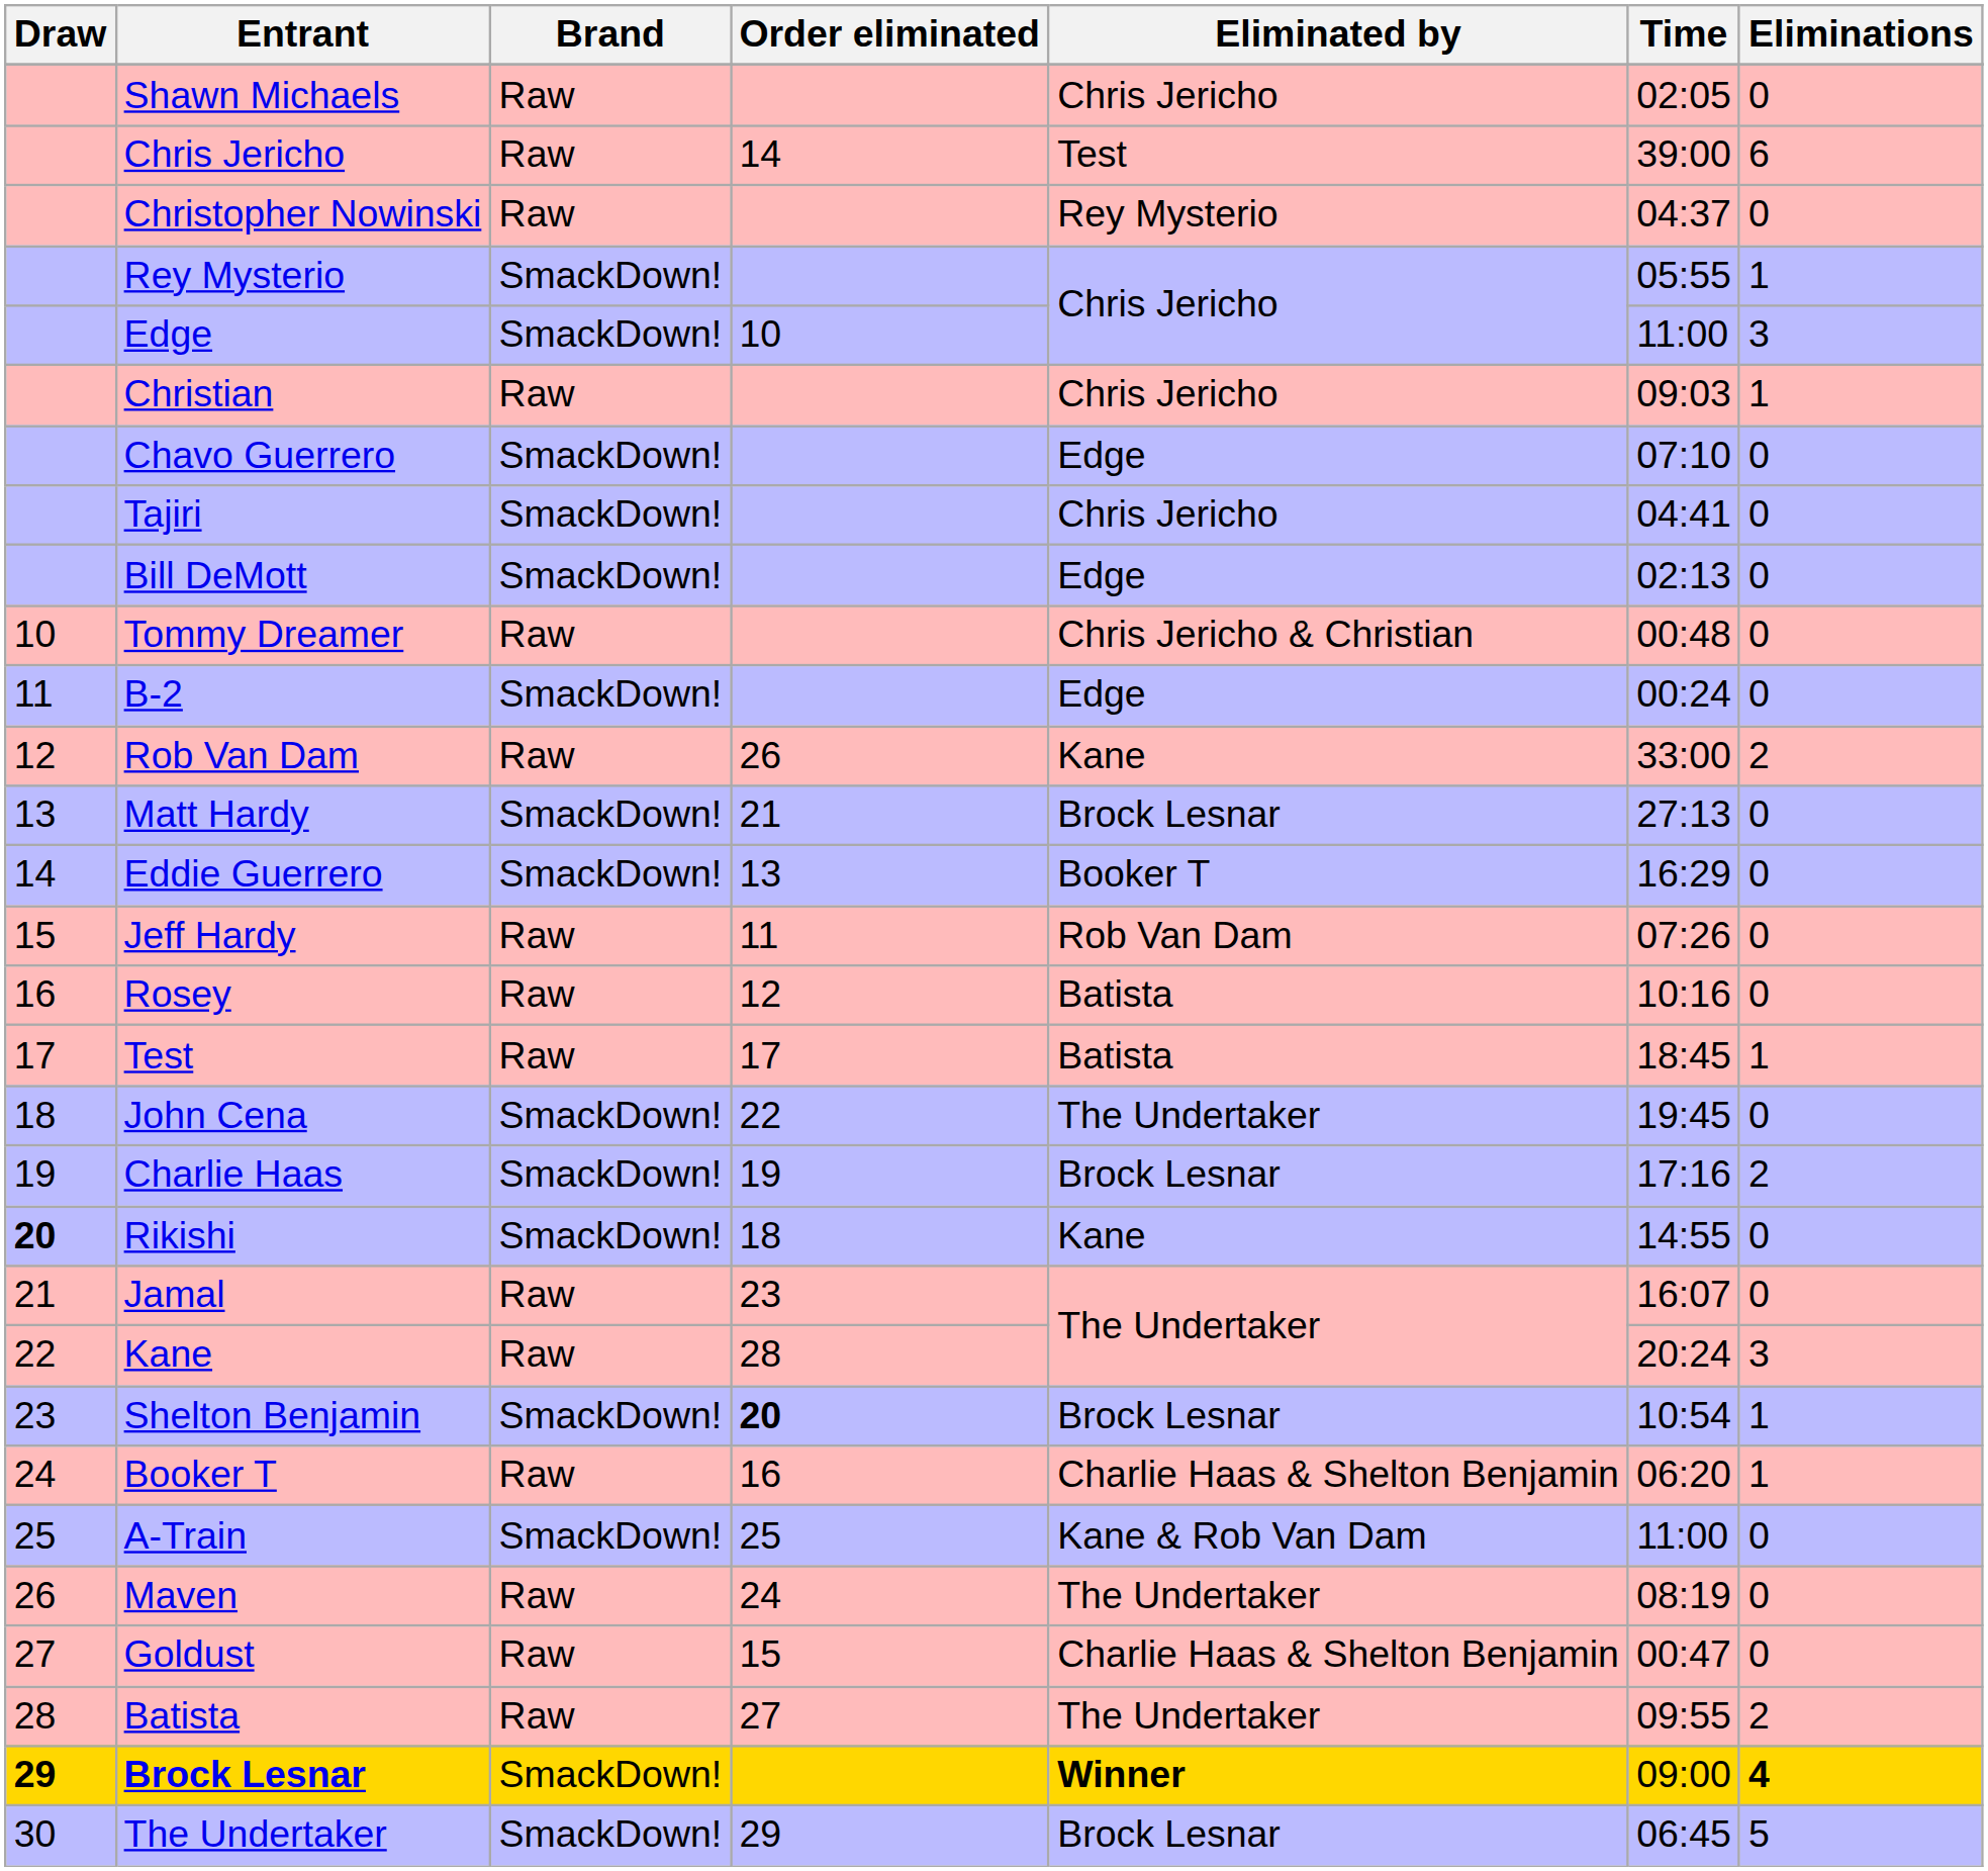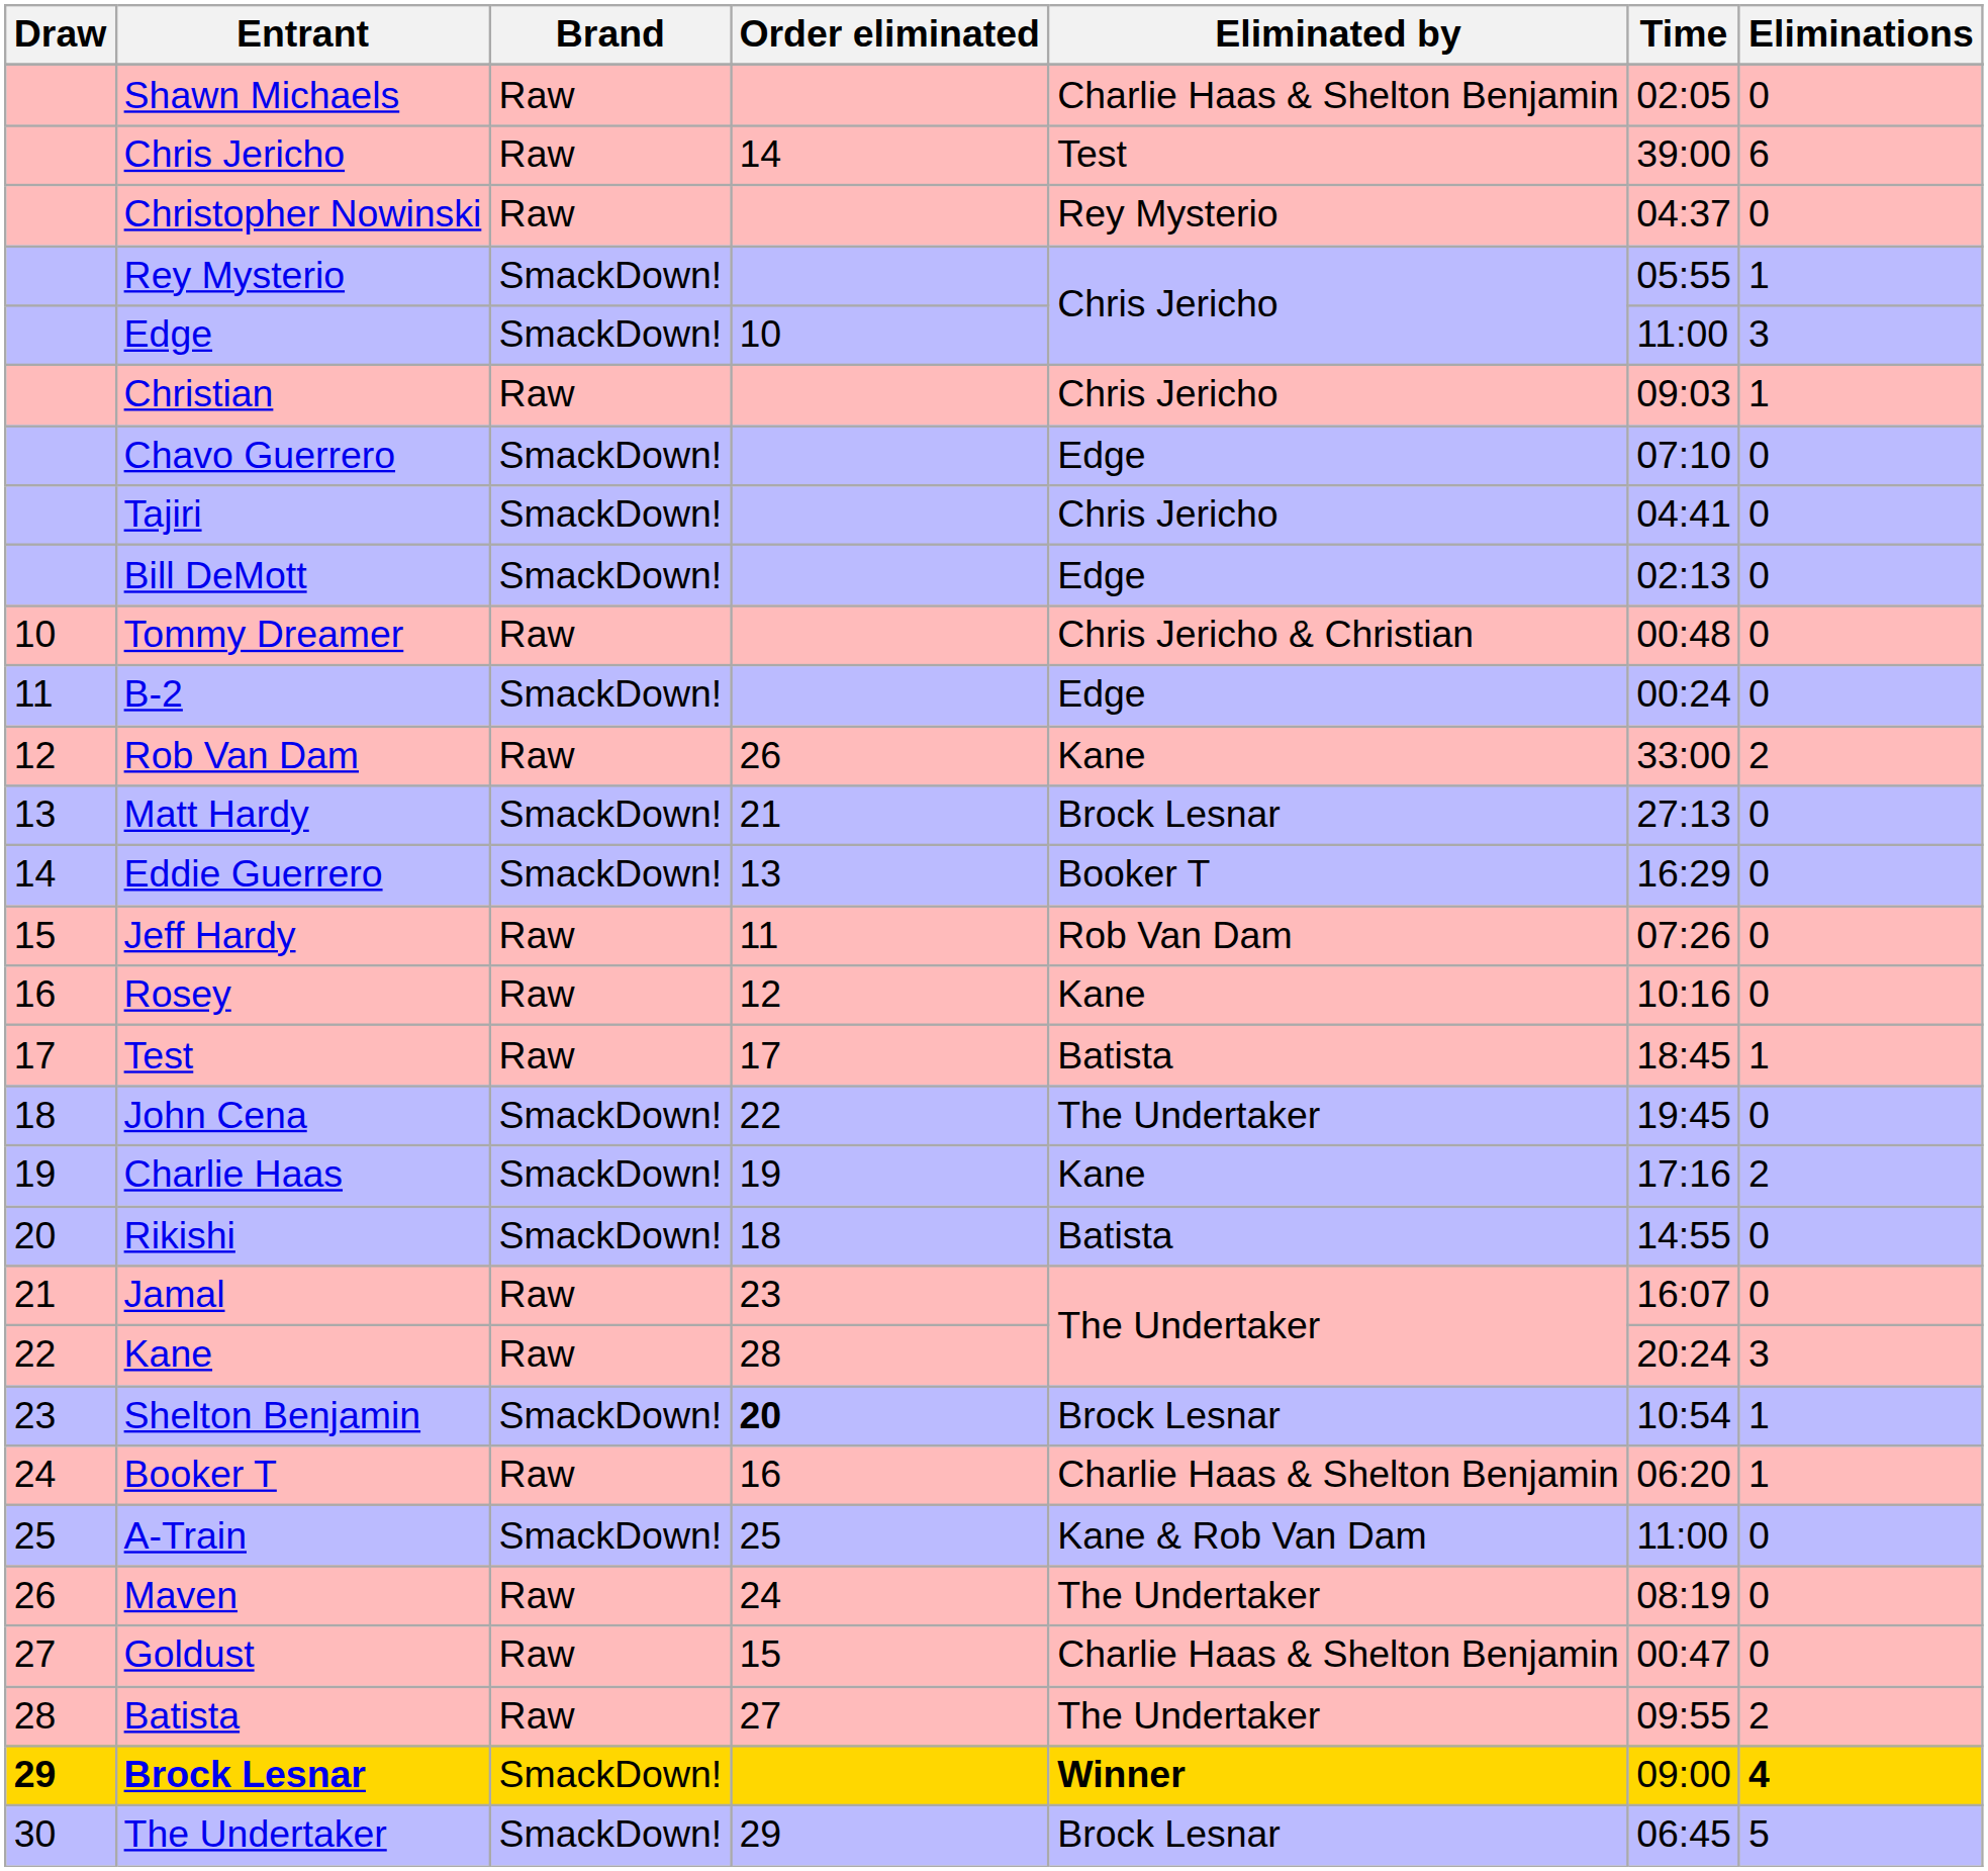 <table class="wikitable sortable">
 <tr>
 <th>Draw</th>
 <th>Entrant</th>
 <th>Brand</th>
 <th>Order eliminated</th>
 <th>Eliminated by</th>
 <th>Time</th>
 <th>Eliminations</th>
 </tr>
 <tr>
 </tr>
 <tr style="background: #FBB;">
 <td></td>
 <td><a href='#'>Shawn Michaels</a></td>
 <td>Raw</td>
 <td></td>
-<td>Chris Jericho</td>
+<td>Charlie Haas & Shelton Benjamin</td>
 <td>02:05</td>
 <td>0</td>
 </tr>
 <tr style="background: #FBB;">
 <td></td>
 <td><a href='#'>Chris Jericho</a></td>
 <td>Raw</td>
 <td>14</td>
 <td>Test</td>
 <td>39:00</td>
 <td>6</td>
 </tr>
 <tr style="background: #FBB;">
 <td></td>
 <td><a href='#'>Christopher Nowinski</a></td>
 <td>Raw</td>
 <td></td>
 <td>Rey Mysterio</td>
 <td>04:37</td>
 <td>0</td>
 </tr>
 <tr style="background: #BBF;">
 <td></td>
 <td><a href='#'>Rey Mysterio</a></td>
 <td>SmackDown!</td>
 <td></td>
 <td rowspan="2">Chris Jericho</td>
 <td>05:55</td>
 <td>1</td>
 </tr>
 <tr style="background: #BBF;">
 <td></td>
 <td><a href='#'>Edge</a></td>
 <td>SmackDown!</td>
 <td>10</td>
 <td>11:00</td>
 <td>3</td>
 </tr>
 <tr style="background: #FBB;">
 <td></td>
 <td><a href='#'>Christian</a></td>
 <td>Raw</td>
 <td></td>
 <td>Chris Jericho</td>
 <td>09:03</td>
 <td>1</td>
 </tr>
 <tr style="background: #BBF;">
 <td></td>
 <td><a href='#'>Chavo Guerrero</a></td>
 <td>SmackDown!</td>
 <td></td>
 <td>Edge</td>
 <td>07:10</td>
 <td>0</td>
 </tr>
 <tr style="background: #BBF;">
 <td></td>
 <td><a href='#'>Tajiri</a></td>
 <td>SmackDown!</td>
 <td></td>
 <td>Chris Jericho</td>
 <td>04:41</td>
 <td>0</td>
 </tr>
 <tr style="background: #BBF;">
 <td></td>
 <td><a href='#'>Bill DeMott</a></td>
 <td>SmackDown!</td>
 <td></td>
 <td>Edge</td>
 <td>02:13</td>
 <td>0</td>
 </tr>
 <tr style="background: #FBB;">
 <td>10</td>
 <td><a href='#'>Tommy Dreamer</a></td>
 <td>Raw</td>
 <td></td>
 <td>Chris Jericho & Christian</td>
 <td>00:48</td>
 <td>0</td>
 </tr>
 <tr style="background: #BBF;">
 <td>11</td>
 <td><a href='#'>B-2</a></td>
 <td>SmackDown!</td>
 <td></td>
 <td>Edge</td>
 <td>00:24</td>
 <td>0</td>
 </tr>
 <tr style="background: #FBB;">
 <td>12</td>
 <td><a href='#'>Rob Van Dam</a></td>
 <td>Raw</td>
 <td>26</td>
 <td>Kane</td>
 <td>33:00</td>
 <td>2</td>
 </tr>
 <tr style="background: #BBF;">
 <td>13</td>
 <td><a href='#'>Matt Hardy</a></td>
 <td>SmackDown!</td>
 <td>21</td>
 <td>Brock Lesnar</td>
 <td>27:13</td>
 <td>0</td>
 </tr>
 <tr style="background: #BBF;">
 <td>14</td>
 <td><a href='#'>Eddie Guerrero</a></td>
 <td>SmackDown!</td>
 <td>13</td>
 <td>Booker T</td>
 <td>16:29</td>
 <td>0</td>
 </tr>
 <tr style="background: #FBB;">
 <td>15</td>
 <td><a href='#'>Jeff Hardy</a></td>
 <td>Raw</td>
 <td>11</td>
 <td>Rob Van Dam</td>
 <td>07:26</td>
 <td>0</td>
 </tr>
 <tr style="background: #FBB;">
 <td>16</td>
 <td><a href='#'>Rosey</a></td>
 <td>Raw</td>
 <td>12</td>
-<td>Batista</td>
+<td>Kane</td>
 <td>10:16</td>
 <td>0</td>
 </tr>
 <tr style="background: #FBB;">
 <td>17</td>
 <td><a href='#'>Test</a></td>
 <td>Raw</td>
 <td>17</td>
 <td>Batista</td>
 <td>18:45</td>
 <td>1</td>
 </tr>
 <tr style="background: #BBF;">
 <td>18</td>
 <td><a href='#'>John Cena</a></td>
 <td>SmackDown!</td>
 <td>22</td>
 <td>The Undertaker</td>
 <td>19:45</td>
 <td>0</td>
 </tr>
 <tr style="background: #BBF;">
 <td>19</td>
 <td><a href='#'>Charlie Haas</a></td>
 <td>SmackDown!</td>
 <td>19</td>
-<td>Brock Lesnar</td>
+<td>Kane</td>
 <td>17:16</td>
 <td>2</td>
 </tr>
 <tr style="background: #BBF;">
-<td><strong>20</strong></td>
+<td>20</td>
 <td><a href='#'>Rikishi</a></td>
 <td>SmackDown!</td>
 <td>18</td>
-<td>Kane</td>
+<td>Batista</td>
 <td>14:55</td>
 <td>0</td>
 </tr>
 <tr style="background: #FBB;">
 <td>21</td>
 <td><a href='#'>Jamal</a></td>
 <td>Raw</td>
 <td>23</td>
 <td rowspan="2">The Undertaker</td>
 <td>16:07</td>
 <td>0</td>
 </tr>
 <tr style="background: #FBB;">
 <td>22</td>
 <td><a href='#'>Kane</a></td>
 <td>Raw</td>
 <td>28</td>
 <td>20:24</td>
 <td>3</td>
 </tr>
 <tr style="background: #BBF;">
 <td>23</td>
 <td><a href='#'>Shelton Benjamin</a></td>
 <td>SmackDown!</td>
 <td><strong>20</strong></td>
 <td>Brock Lesnar</td>
 <td>10:54</td>
 <td>1</td>
 </tr>
 <tr style="background: #FBB;">
 <td>24</td>
 <td><a href='#'>Booker T</a></td>
 <td>Raw</td>
 <td>16</td>
 <td>Charlie Haas & Shelton Benjamin</td>
 <td>06:20</td>
 <td>1</td>
 </tr>
 <tr style="background: #BBF;">
 <td>25</td>
 <td><a href='#'>A-Train</a></td>
 <td>SmackDown!</td>
 <td>25</td>
 <td>Kane & Rob Van Dam</td>
 <td>11:00</td>
 <td>0</td>
 </tr>
 <tr style="background: #FBB;">
 <td>26</td>
 <td><a href='#'>Maven</a></td>
 <td>Raw</td>
 <td>24</td>
 <td>The Undertaker</td>
 <td>08:19</td>
 <td>0</td>
 </tr>
 <tr style="background: #FBB;">
 <td>27</td>
 <td><a href='#'>Goldust</a></td>
 <td>Raw</td>
 <td>15</td>
 <td>Charlie Haas & Shelton Benjamin</td>
 <td>00:47</td>
 <td>0</td>
 </tr>
 <tr style="background: #FBB;">
 <td>28</td>
 <td><a href='#'>Batista</a></td>
 <td>Raw</td>
 <td>27</td>
 <td>The Undertaker</td>
 <td>09:55</td>
 <td>2</td>
 </tr>
 <tr style="background: gold">
 <td><strong>29</strong></td>
 <td><strong><a href='#'>Brock Lesnar</a></strong></td>
 <td>SmackDown!</td>
 <td><strong></strong></td>
 <td><strong>Winner</strong></td>
 <td>09:00</td>
 <td><strong>4</strong></td>
 </tr>
 <tr style="background: #BBF;">
 <td>30</td>
 <td><a href='#'>The Undertaker</a></td>
 <td>SmackDown!</td>
 <td>29</td>
 <td>Brock Lesnar</td>
 <td>06:45</td>
 <td>5</td>
 </tr>
 </table>
